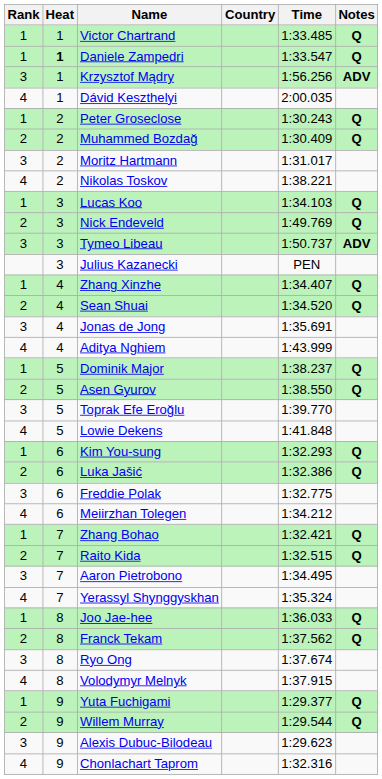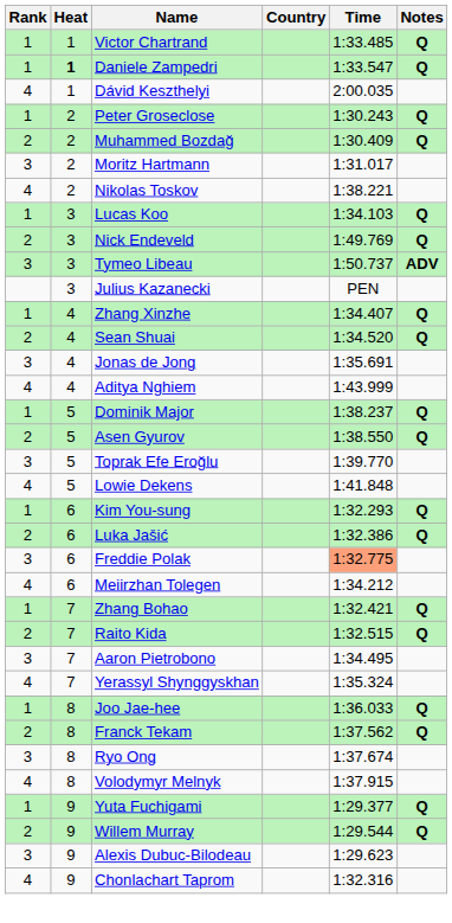 <table class="wikitable sortable" style="text-align:center">
 <tr>
 <th>Rank</th>
 <th>Heat</th>
 <th>Name</th>
 <th>Country</th>
 <th>Time</th>
 <th>Notes</th>
 </tr>
 <tr bgcolor=#bbf3bb>
 <td>1</td>
 <td>1</td>
 <td align=left><a href='#'>Victor Chartrand</a></td>
 <td align=left></td>
 <td>1:33.485</td>
 <td><strong>Q</strong></td>
 </tr>
 <tr bgcolor=#bbf3bb>
 <td>1</td>
 <td><strong>1</strong></td>
 <td align=left><a href='#'>Daniele Zampedri</a></td>
 <td align=left></td>
 <td>1:33.547</td>
 <td><strong>Q</strong></td>
-</tr>
-<tr bgcolor=#bbf3bb>
-<td>3</td>
-<td>1</td>
-<td align=left><a href='#'>Krzysztof Mądry</a></td>
-<td align=left></td>
-<td>1:56.256</td>
-<td><strong>ADV</strong></td>
 </tr>
 <tr>
 <td>4</td>
 <td>1</td>
 <td align=left><a href='#'>Dávid Keszthelyi</a></td>
 <td align=left></td>
 <td>2:00.035</td>
 <td></td>
 </tr>
 <tr bgcolor=#bbf3bb>
 <td>1</td>
 <td>2</td>
 <td align=left><a href='#'>Peter Groseclose</a></td>
 <td align=left></td>
 <td>1:30.243</td>
 <td><strong>Q</strong></td>
 </tr>
 <tr bgcolor=#bbf3bb>
 <td>2</td>
 <td>2</td>
 <td align=left><a href='#'>Muhammed Bozdağ</a></td>
 <td align=left></td>
 <td>1:30.409</td>
 <td><strong>Q</strong></td>
 </tr>
 <tr>
 <td>3</td>
 <td>2</td>
 <td align=left><a href='#'>Moritz Hartmann</a></td>
 <td align=left></td>
 <td>1:31.017</td>
 <td></td>
 </tr>
 <tr>
 <td>4</td>
 <td>2</td>
 <td align=left><a href='#'>Nikolas Toskov</a></td>
 <td align=left></td>
 <td>1:38.221</td>
 <td></td>
 </tr>
 <tr bgcolor=#bbf3bb>
 <td>1</td>
 <td>3</td>
 <td align=left><a href='#'>Lucas Koo</a></td>
 <td align=left></td>
 <td>1:34.103</td>
 <td><strong>Q</strong></td>
 </tr>
 <tr bgcolor=#bbf3bb>
 <td>2</td>
 <td>3</td>
 <td align=left><a href='#'>Nick Endeveld</a></td>
 <td align=left></td>
 <td>1:49.769</td>
 <td><strong>Q</strong></td>
 </tr>
 <tr bgcolor=#bbf3bb>
 <td>3</td>
 <td>3</td>
 <td align=left><a href='#'>Tymeo Libeau</a></td>
 <td align=left></td>
 <td>1:50.737</td>
 <td><strong>ADV</strong></td>
 </tr>
 <tr>
 <td></td>
 <td>3</td>
 <td align=left><a href='#'>Julius Kazanecki</a></td>
 <td align=left></td>
 <td>PEN</td>
 <td></td>
 </tr>
 <tr bgcolor=#bbf3bb>
 <td>1</td>
 <td>4</td>
 <td align=left><a href='#'>Zhang Xinzhe</a></td>
 <td align=left></td>
 <td>1:34.407</td>
 <td><strong>Q</strong></td>
 </tr>
 <tr bgcolor=#bbf3bb>
 <td>2</td>
 <td>4</td>
 <td align=left><a href='#'>Sean Shuai</a></td>
 <td align=left></td>
 <td>1:34.520</td>
 <td><strong>Q</strong></td>
 </tr>
 <tr>
 <td>3</td>
 <td>4</td>
 <td align=left><a href='#'>Jonas de Jong</a></td>
 <td align=left></td>
 <td>1:35.691</td>
 <td></td>
 </tr>
 <tr>
 <td>4</td>
 <td>4</td>
 <td align=left><a href='#'>Aditya Nghiem</a></td>
 <td align=left></td>
 <td>1:43.999</td>
 <td></td>
 </tr>
 <tr bgcolor=#bbf3bb>
 <td>1</td>
 <td>5</td>
 <td align=left><a href='#'>Dominik Major</a></td>
 <td align=left></td>
 <td>1:38.237</td>
 <td><strong>Q</strong></td>
 </tr>
 <tr bgcolor=#bbf3bb>
 <td>2</td>
 <td>5</td>
 <td align=left><a href='#'>Asen Gyurov</a></td>
 <td align=left></td>
 <td>1:38.550</td>
 <td><strong>Q</strong></td>
 </tr>
 <tr>
 <td>3</td>
 <td>5</td>
 <td align=left><a href='#'>Toprak Efe Eroğlu</a></td>
 <td align=left></td>
 <td>1:39.770</td>
 <td></td>
 </tr>
 <tr>
 <td>4</td>
 <td>5</td>
 <td align=left><a href='#'>Lowie Dekens</a></td>
 <td align=left></td>
 <td>1:41.848</td>
 <td></td>
 </tr>
 <tr bgcolor=#bbf3bb>
 <td>1</td>
 <td>6</td>
 <td align=left><a href='#'>Kim You-sung</a></td>
 <td align=left></td>
 <td>1:32.293</td>
 <td><strong>Q</strong></td>
 </tr>
 <tr bgcolor=#bbf3bb>
 <td>2</td>
 <td>6</td>
 <td align=left><a href='#'>Luka Jašić</a></td>
 <td align=left></td>
 <td>1:32.386</td>
 <td><strong>Q</strong></td>
 </tr>
 <tr>
 <td>3</td>
 <td>6</td>
 <td align=left><a href='#'>Freddie Polak</a></td>
 <td align=left></td>
-<td>1:32.775</td>
+<td style="background: lightsalmon;">1:32.775</td>
 <td></td>
 </tr>
 <tr>
 <td>4</td>
 <td>6</td>
 <td align=left><a href='#'>Meiirzhan Tolegen</a></td>
 <td align=left></td>
 <td>1:34.212</td>
 <td></td>
 </tr>
 <tr bgcolor=#bbf3bb>
 <td>1</td>
 <td>7</td>
 <td align=left><a href='#'>Zhang Bohao</a></td>
 <td align=left></td>
 <td>1:32.421</td>
 <td><strong>Q</strong></td>
 </tr>
 <tr bgcolor=#bbf3bb>
 <td>2</td>
 <td>7</td>
 <td align=left><a href='#'>Raito Kida</a></td>
 <td align=left></td>
 <td>1:32.515</td>
 <td><strong>Q</strong></td>
 </tr>
 <tr>
 <td>3</td>
 <td>7</td>
 <td align=left><a href='#'>Aaron Pietrobono</a></td>
 <td align=left></td>
 <td>1:34.495</td>
 <td></td>
 </tr>
 <tr>
 <td>4</td>
 <td>7</td>
 <td align=left><a href='#'>Yerassyl Shynggyskhan</a></td>
 <td align=left></td>
 <td>1:35.324</td>
 <td></td>
 </tr>
 <tr bgcolor=#bbf3bb>
 <td>1</td>
 <td>8</td>
 <td align=left><a href='#'>Joo Jae-hee</a></td>
 <td align=left></td>
 <td>1:36.033</td>
 <td><strong>Q</strong></td>
 </tr>
 <tr bgcolor=#bbf3bb>
 <td>2</td>
 <td>8</td>
 <td align=left><a href='#'>Franck Tekam</a></td>
 <td align=left></td>
 <td>1:37.562</td>
 <td><strong>Q</strong></td>
 </tr>
 <tr>
 <td>3</td>
 <td>8</td>
 <td align=left><a href='#'>Ryo Ong</a></td>
 <td align=left></td>
 <td>1:37.674</td>
 <td></td>
 </tr>
 <tr>
 <td>4</td>
 <td>8</td>
 <td align=left><a href='#'>Volodymyr Melnyk</a></td>
 <td align=left></td>
 <td>1:37.915</td>
 <td></td>
 </tr>
 <tr bgcolor=#bbf3bb>
 <td>1</td>
 <td>9</td>
 <td align=left><a href='#'>Yuta Fuchigami</a></td>
 <td align=left></td>
 <td>1:29.377</td>
 <td><strong>Q</strong></td>
 </tr>
 <tr bgcolor=#bbf3bb>
 <td>2</td>
 <td>9</td>
 <td align=left><a href='#'>Willem Murray</a></td>
 <td align=left></td>
 <td>1:29.544</td>
 <td><strong>Q</strong></td>
 </tr>
 <tr>
 <td>3</td>
 <td>9</td>
 <td align=left><a href='#'>Alexis Dubuc-Bilodeau</a></td>
 <td align=left></td>
 <td>1:29.623</td>
 <td></td>
 </tr>
 <tr>
 <td>4</td>
 <td>9</td>
 <td align=left><a href='#'>Chonlachart Taprom</a></td>
 <td align=left></td>
 <td>1:32.316</td>
 <td></td>
 </tr>
 </table>
